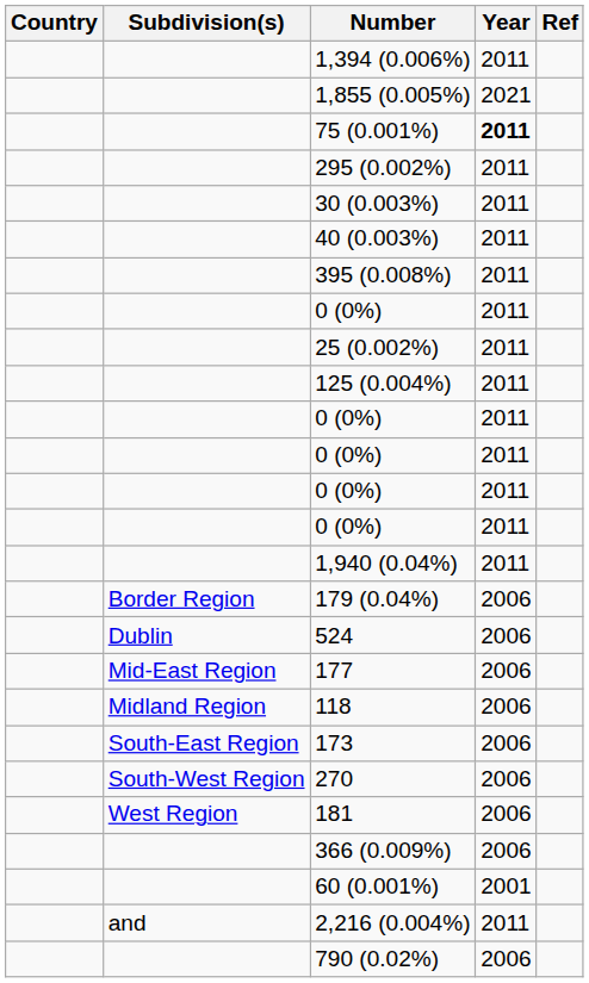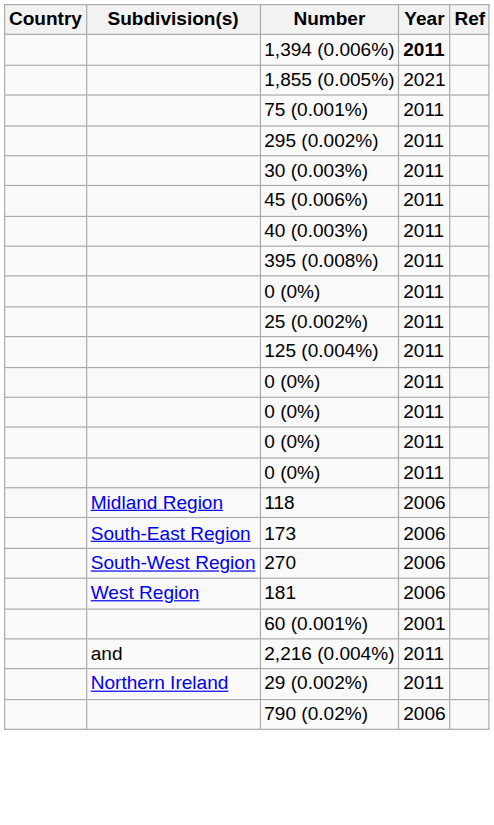 <table class="wikitable">
 <tr>
 <th>Country</th>
 <th>Subdivision(s)</th>
 <th>Number</th>
 <th>Year</th>
 <th>Ref</th>
 </tr>
 <tr>
 <td></td>
 <td></td>
 <td>1,394 (0.006%)</td>
-<td>2011</td>
+<td><strong>2011</strong></td>
 <td></td>
 </tr>
 <tr>
 <td></td>
 <td></td>
 <td>1,855 (0.005%)</td>
 <td>2021</td>
 <td></td>
 </tr>
 <tr>
 <td></td>
 <td></td>
 <td>75 (0.001%)</td>
-<td><strong>2011</strong></td>
+<td>2011</td>
 <td></td>
 </tr>
 <tr>
 <td></td>
 <td></td>
 <td>295 (0.002%)</td>
 <td>2011</td>
 <td></td>
 </tr>
 <tr>
 <td></td>
 <td></td>
 <td>30 (0.003%)</td>
+<td>2011</td>
+<td></td>
+</tr>
+<tr>
+<td></td>
+<td></td>
+<td>45 (0.006%)</td>
 <td>2011</td>
 <td></td>
 </tr>
 <tr>
 <td></td>
 <td></td>
 <td>40 (0.003%)</td>
 <td>2011</td>
 <td></td>
 </tr>
 <tr>
 <td></td>
 <td></td>
 <td>395 (0.008%)</td>
 <td>2011</td>
 <td></td>
 </tr>
 <tr>
 <td></td>
 <td></td>
 <td>0 (0%)</td>
 <td>2011</td>
 <td></td>
 </tr>
 <tr>
 <td></td>
 <td></td>
 <td>25 (0.002%)</td>
 <td>2011</td>
 <td></td>
 </tr>
 <tr>
 <td></td>
 <td></td>
 <td>125 (0.004%)</td>
 <td>2011</td>
 <td></td>
 </tr>
 <tr>
 <td></td>
 <td></td>
 <td>0 (0%)</td>
 <td>2011</td>
 <td></td>
 </tr>
 <tr>
 <td></td>
 <td></td>
 <td>0 (0%)</td>
 <td>2011</td>
 <td></td>
 </tr>
 <tr>
 <td></td>
 <td></td>
 <td>0 (0%)</td>
 <td>2011</td>
 <td></td>
 </tr>
 <tr>
 <td></td>
 <td></td>
 <td>0 (0%)</td>
 <td>2011</td>
 <td></td>
 </tr>
 <tr>
 <td></td>
-<td></td>
-<td>1,940 (0.04%)</td>
-<td>2011</td>
-<td></td>
-</tr>
-<tr>
-<td></td>
-<td><a href='#'>Border Region</a></td>
-<td>179 (0.04%)</td>
-<td>2006</td>
-<td></td>
-</tr>
-<tr>
-<td></td>
-<td><a href='#'>Dublin</a></td>
-<td>524</td>
-<td>2006</td>
-<td></td>
-</tr>
-<tr>
-<td></td>
-<td><a href='#'>Mid-East Region</a></td>
-<td>177</td>
-<td>2006</td>
-<td></td>
-</tr>
-<tr>
-<td></td>
 <td><a href='#'>Midland Region</a></td>
 <td>118</td>
 <td>2006</td>
 <td></td>
 </tr>
 <tr>
 <td></td>
 <td><a href='#'>South-East Region</a></td>
 <td>173</td>
 <td>2006</td>
 <td></td>
 </tr>
 <tr>
 <td></td>
 <td><a href='#'>South-West Region</a></td>
 <td>270</td>
 <td>2006</td>
 <td></td>
 </tr>
 <tr>
 <td></td>
 <td><a href='#'>West Region</a></td>
 <td>181</td>
 <td>2006</td>
 <td></td>
 </tr>
 <tr>
 <td></td>
 <td></td>
-<td>366 (0.009%)</td>
-<td>2006</td>
-<td></td>
-</tr>
-<tr>
-<td></td>
-<td></td>
 <td>60 (0.001%)</td>
 <td>2001</td>
 <td></td>
 </tr>
 <tr>
 <td></td>
 <td> and </td>
 <td>2,216 (0.004%)</td>
 <td>2011</td>
 <td></td>
 </tr>
 <tr>
 <td></td>
+<td><a href='#'>Northern Ireland</a></td>
+<td>29 (0.002%)</td>
+<td>2011</td>
+<td></td>
+</tr>
+<tr>
+<td></td>
 <td></td>
 <td>790 (0.02%)</td>
 <td>2006</td>
 <td></td>
 </tr>
 </table>
